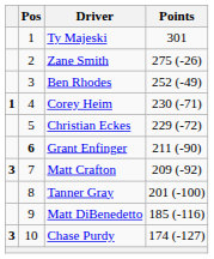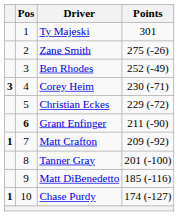 <table class="wikitable" style="font-size: 95%;">
 <tr>
 <th></th>
 <th>Pos</th>
 <th>Driver</th>
 <th>Points</th>
 </tr>
 <tr>
 <td align="left"></td>
 <td style="text-align:center;">1</td>
 <td><a href='#'>Ty Majeski</a></td>
 <td style="text-align:center;">301</td>
 </tr>
 <tr>
 <td align="left"></td>
 <td style="text-align:center;">2</td>
 <td><a href='#'>Zane Smith</a></td>
 <td style="text-align:center;">275 (-26)</td>
 </tr>
 <tr>
 <td align="left"></td>
 <td style="text-align:center;">3</td>
 <td><a href='#'>Ben Rhodes</a></td>
 <td style="text-align:center;">252 (-49)</td>
 </tr>
 <tr>
-<td align="left"> <strong>1</strong></td>
+<td align="left"> <strong>3</strong></td>
 <td style="text-align:center;">4</td>
 <td><a href='#'>Corey Heim</a></td>
 <td style="text-align:center;">230 (-71)</td>
 </tr>
 <tr>
 <td align="left"></td>
 <td style="text-align:center;">5</td>
 <td><a href='#'>Christian Eckes</a></td>
 <td style="text-align:center;">229 (-72)</td>
 </tr>
 <tr>
 <td align="left"></td>
 <td style="text-align:center;"><strong>6</strong></td>
 <td><a href='#'>Grant Enfinger</a></td>
 <td style="text-align:center;">211 (-90)</td>
 </tr>
 <tr>
-<td align="left"> <strong>3</strong></td>
+<td align="left"> <strong>1</strong></td>
 <td style="text-align:center;">7</td>
 <td><a href='#'>Matt Crafton</a></td>
 <td style="text-align:center;">209 (-92)</td>
 </tr>
 <tr>
 <td align="left"></td>
 <td style="text-align:center;">8</td>
 <td><a href='#'>Tanner Gray</a></td>
 <td style="text-align:center;">201 (-100)</td>
 </tr>
 <tr>
 <td align="left"></td>
 <td style="text-align:center;">9</td>
 <td><a href='#'>Matt DiBenedetto</a></td>
 <td style="text-align:center;">185 (-116)</td>
 </tr>
 <tr>
-<td align="left"> <strong>3</strong></td>
+<td align="left"> <strong>1</strong></td>
 <td style="text-align:center;">10</td>
 <td><a href='#'>Chase Purdy</a></td>
 <td style="text-align:center;">174 (-127)</td>
 </tr>
 <tr class="sortbottom">
 <th colspan="9"></th>
 </tr>
 </table>
